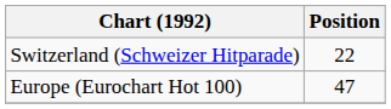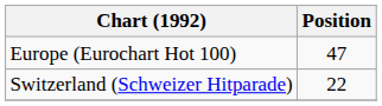 <table class="wikitable sortable">
 <tr>
 <th>Chart (1992)</th>
 <th>Position</th>
 </tr>
 <tr>
+<td>Europe (Eurochart Hot 100)</td>
+<td align="center">47</td>
+</tr>
+<tr>
 <td>Switzerland (<a href='#'>Schweizer Hitparade</a>)</td>
 <td align="center">22</td>
 </tr>
 <tr>
-<td>Europe (Eurochart Hot 100)</td>
-<td align="center">47</td>
-</tr>
-<tr>
 </tr>
 </table>
